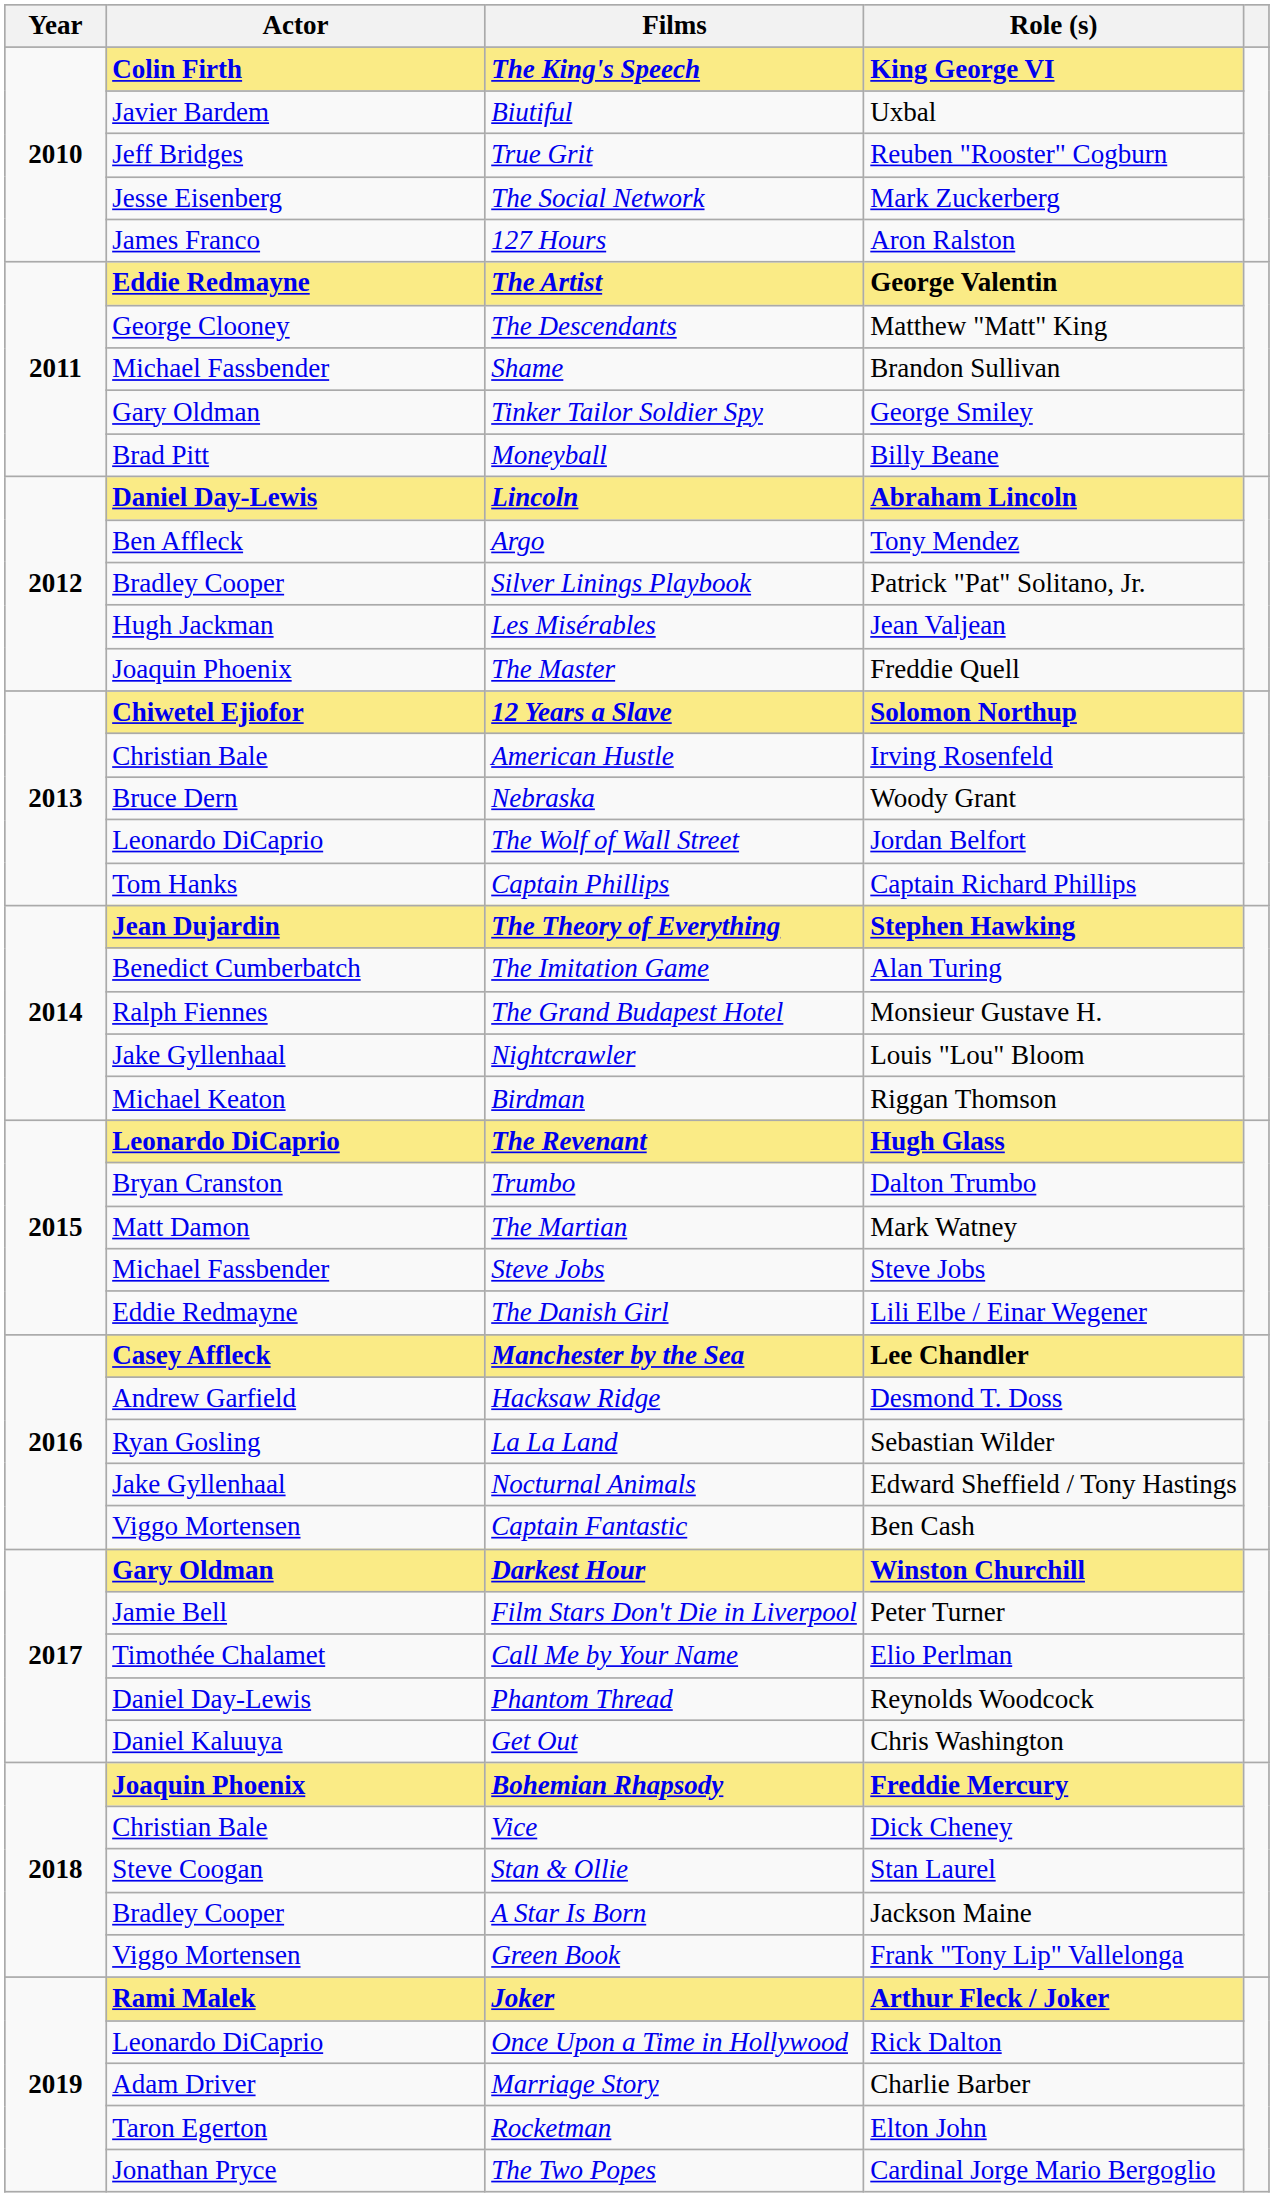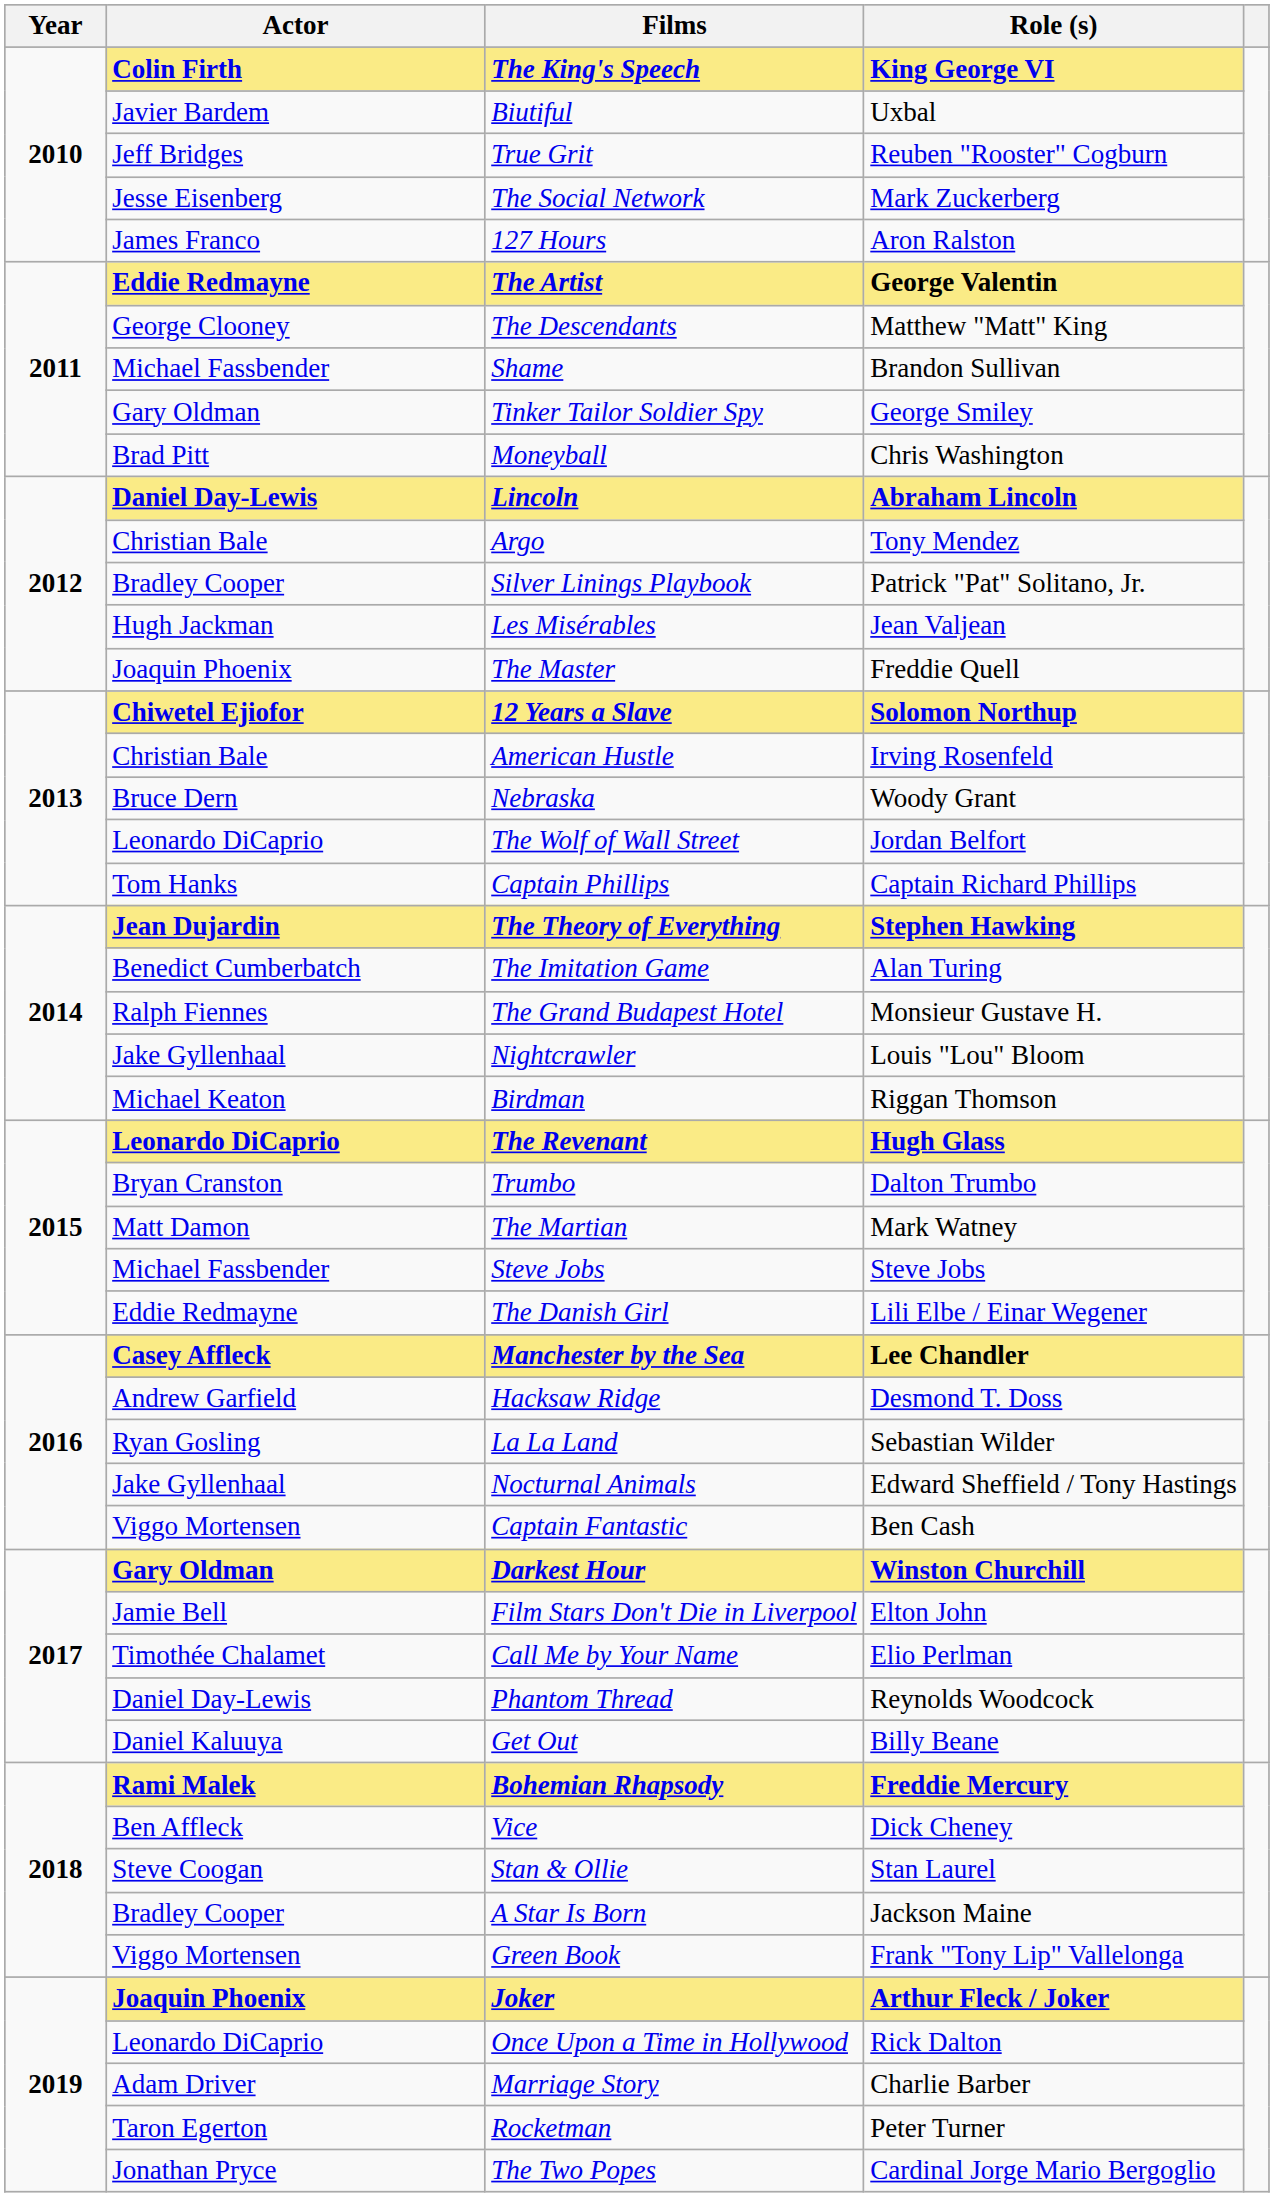 <table class="wikitable sortable">
 <tr>
 <th scope="col" style="width:8%;">Year</th>
 <th scope="col" style="width:30%;">Actor</th>
 <th scope="col" style="width:30%;">Films</th>
 <th scope="col" style="width:30%;">Role (s)</th>
 <th scope="col" style="width:2%;" class="unsortable"></th>
 </tr>
 <tr>
 <td rowspan="5", align=center><strong>2010</strong><br></td>
 <td style="background:#FAEB86"><strong><a href='#'>Colin Firth</a></strong></td>
 <td style="background:#FAEB86"><strong><em><a href='#'>The King's Speech</a></em></strong></td>
 <td style="background:#FAEB86"><strong><a href='#'>King George VI</a></strong></td>
 <td rowspan=5></td>
 </tr>
 <tr>
 <td><a href='#'>Javier Bardem</a></td>
 <td><em><a href='#'>Biutiful</a></em></td>
 <td>Uxbal</td>
 </tr>
 <tr>
 <td><a href='#'>Jeff Bridges</a></td>
 <td><em><a href='#'>True Grit</a></em></td>
 <td><a href='#'>Reuben "Rooster" Cogburn</a></td>
 </tr>
 <tr>
 <td><a href='#'>Jesse Eisenberg</a></td>
 <td><em><a href='#'>The Social Network</a></em></td>
 <td><a href='#'>Mark Zuckerberg</a></td>
 </tr>
 <tr>
 <td><a href='#'>James Franco</a></td>
 <td><em><a href='#'>127 Hours</a></em></td>
 <td><a href='#'>Aron Ralston</a></td>
 </tr>
 <tr>
 <td rowspan="5", align=center><strong>2011</strong><br></td>
 <td style="background:#FAEB86"><strong><a href='#'>Eddie Redmayne</a></strong></td>
 <td style="background:#FAEB86"><strong><em><a href='#'>The Artist</a></em></strong></td>
 <td style="background:#FAEB86"><strong>George Valentin</strong></td>
 <td rowspan=5></td>
 </tr>
 <tr>
 <td><a href='#'>George Clooney</a></td>
 <td><em><a href='#'>The Descendants</a></em></td>
 <td>Matthew "Matt" King</td>
 </tr>
 <tr>
 <td><a href='#'>Michael Fassbender</a></td>
 <td><em><a href='#'>Shame</a></em></td>
 <td>Brandon Sullivan</td>
 </tr>
 <tr>
 <td><a href='#'>Gary Oldman</a></td>
 <td><em><a href='#'>Tinker Tailor Soldier Spy</a></em></td>
 <td><a href='#'>George Smiley</a></td>
 </tr>
 <tr>
 <td><a href='#'>Brad Pitt</a></td>
 <td><em><a href='#'>Moneyball</a></em></td>
-<td><a href='#'>Billy Beane</a></td>
+<td>Chris Washington</td>
 </tr>
 <tr>
 <td rowspan="5", align=center><strong>2012</strong><br></td>
 <td style="background:#FAEB86"><strong><a href='#'>Daniel Day-Lewis</a></strong></td>
 <td style="background:#FAEB86"><strong><em><a href='#'>Lincoln</a></em></strong></td>
 <td style="background:#FAEB86"><strong><a href='#'>Abraham Lincoln</a></strong></td>
 <td rowspan=5></td>
 </tr>
 <tr>
-<td><a href='#'>Ben Affleck</a></td>
+<td><a href='#'>Christian Bale</a></td>
 <td><em><a href='#'>Argo</a></em></td>
 <td><a href='#'>Tony Mendez</a></td>
 </tr>
 <tr>
 <td><a href='#'>Bradley Cooper</a></td>
 <td><em><a href='#'>Silver Linings Playbook</a></em></td>
 <td>Patrick "Pat" Solitano, Jr.</td>
 </tr>
 <tr>
 <td><a href='#'>Hugh Jackman</a></td>
 <td><em><a href='#'>Les Misérables</a></em></td>
 <td><a href='#'>Jean Valjean</a></td>
 </tr>
 <tr>
 <td><a href='#'>Joaquin Phoenix</a></td>
 <td><em><a href='#'>The Master</a></em></td>
 <td>Freddie Quell</td>
 </tr>
 <tr>
 <td rowspan="5", align=center><strong>2013</strong><br></td>
 <td style="background:#FAEB86"><strong><a href='#'>Chiwetel Ejiofor</a></strong></td>
 <td style="background:#FAEB86"><strong><em><a href='#'>12 Years a Slave</a></em></strong></td>
 <td style="background:#FAEB86"><strong><a href='#'>Solomon Northup</a></strong></td>
 <td rowspan=5></td>
 </tr>
 <tr>
 <td><a href='#'>Christian Bale</a></td>
 <td><em><a href='#'>American Hustle</a></em></td>
 <td><a href='#'>Irving Rosenfeld</a></td>
 </tr>
 <tr>
 <td><a href='#'>Bruce Dern</a></td>
 <td><em><a href='#'>Nebraska</a></em></td>
 <td>Woody Grant</td>
 </tr>
 <tr>
 <td><a href='#'>Leonardo DiCaprio</a></td>
 <td><em><a href='#'>The Wolf of Wall Street</a></em></td>
 <td><a href='#'>Jordan Belfort</a></td>
 </tr>
 <tr>
 <td><a href='#'>Tom Hanks</a></td>
 <td><em><a href='#'>Captain Phillips</a></em></td>
 <td><a href='#'>Captain Richard Phillips</a></td>
 </tr>
 <tr>
 <td rowspan="5", align=center><strong>2014</strong><br></td>
 <td style="background:#FAEB86"><strong><a href='#'>Jean Dujardin</a></strong></td>
 <td style="background:#FAEB86"><strong><em><a href='#'>The Theory of Everything</a></em></strong></td>
 <td style="background:#FAEB86"><strong><a href='#'>Stephen Hawking</a></strong></td>
 <td rowspan=5></td>
 </tr>
 <tr>
 <td><a href='#'>Benedict Cumberbatch</a></td>
 <td><em><a href='#'>The Imitation Game</a></em></td>
 <td><a href='#'>Alan Turing</a></td>
 </tr>
 <tr>
 <td><a href='#'>Ralph Fiennes</a></td>
 <td><em><a href='#'>The Grand Budapest Hotel</a></em></td>
 <td>Monsieur Gustave H.</td>
 </tr>
 <tr>
 <td><a href='#'>Jake Gyllenhaal</a></td>
 <td><em><a href='#'>Nightcrawler</a></em></td>
 <td>Louis "Lou" Bloom</td>
 </tr>
 <tr>
 <td><a href='#'>Michael Keaton</a></td>
 <td><em><a href='#'>Birdman</a></em></td>
 <td>Riggan Thomson</td>
 </tr>
 <tr>
 <td rowspan="5", align=center><strong>2015</strong><br></td>
 <td style="background:#FAEB86"><strong><a href='#'>Leonardo DiCaprio</a></strong></td>
 <td style="background:#FAEB86"><strong><em><a href='#'>The Revenant</a></em></strong></td>
 <td style="background:#FAEB86"><strong><a href='#'>Hugh Glass</a></strong></td>
 <td rowspan=5></td>
 </tr>
 <tr>
 <td><a href='#'>Bryan Cranston</a></td>
 <td><em><a href='#'>Trumbo</a></em></td>
 <td><a href='#'>Dalton Trumbo</a></td>
 </tr>
 <tr>
 <td><a href='#'>Matt Damon</a></td>
 <td><em><a href='#'>The Martian</a></em></td>
 <td>Mark Watney</td>
 </tr>
 <tr>
 <td><a href='#'>Michael Fassbender</a></td>
 <td><em><a href='#'>Steve Jobs</a></em></td>
 <td><a href='#'>Steve Jobs</a></td>
 </tr>
 <tr>
 <td><a href='#'>Eddie Redmayne</a></td>
 <td><em><a href='#'>The Danish Girl</a></em></td>
 <td><a href='#'>Lili Elbe / Einar Wegener</a></td>
 </tr>
 <tr>
 <td rowspan="5", align=center><strong>2016</strong><br></td>
 <td style="background:#FAEB86"><strong><a href='#'>Casey Affleck</a></strong></td>
 <td style="background:#FAEB86"><strong><em><a href='#'>Manchester by the Sea</a></em></strong></td>
 <td style="background:#FAEB86"><strong>Lee Chandler</strong></td>
 <td rowspan=5></td>
 </tr>
 <tr>
 <td><a href='#'>Andrew Garfield</a></td>
 <td><em><a href='#'>Hacksaw Ridge</a></em></td>
 <td><a href='#'>Desmond T. Doss</a></td>
 </tr>
 <tr>
 <td><a href='#'>Ryan Gosling</a></td>
 <td><em><a href='#'>La La Land</a></em></td>
 <td>Sebastian Wilder</td>
 </tr>
 <tr>
 <td><a href='#'>Jake Gyllenhaal</a></td>
 <td><em><a href='#'>Nocturnal Animals</a></em></td>
 <td>Edward Sheffield / Tony Hastings</td>
 </tr>
 <tr>
 <td><a href='#'>Viggo Mortensen</a></td>
 <td><em><a href='#'>Captain Fantastic</a></em></td>
 <td>Ben Cash</td>
 </tr>
 <tr>
 <td rowspan="5", align=center><strong>2017</strong><br></td>
 <td style="background:#FAEB86"><strong><a href='#'>Gary Oldman</a></strong></td>
 <td style="background:#FAEB86"><strong><em><a href='#'>Darkest Hour</a></em></strong></td>
 <td style="background:#FAEB86"><strong><a href='#'>Winston Churchill</a></strong></td>
 <td rowspan=5></td>
 </tr>
 <tr>
 <td><a href='#'>Jamie Bell</a></td>
 <td><em><a href='#'>Film Stars Don't Die in Liverpool</a></em></td>
-<td>Peter Turner</td>
+<td><a href='#'>Elton John</a></td>
 </tr>
 <tr>
 <td><a href='#'>Timothée Chalamet</a></td>
 <td><em><a href='#'>Call Me by Your Name</a></em></td>
 <td><a href='#'>Elio Perlman</a></td>
 </tr>
 <tr>
 <td><a href='#'>Daniel Day-Lewis</a></td>
 <td><em><a href='#'>Phantom Thread</a></em></td>
 <td>Reynolds Woodcock</td>
 </tr>
 <tr>
 <td><a href='#'>Daniel Kaluuya</a></td>
 <td><em><a href='#'>Get Out</a></em></td>
-<td>Chris Washington</td>
+<td><a href='#'>Billy Beane</a></td>
 </tr>
 <tr>
 <td rowspan="5", align=center><strong>2018</strong><br></td>
-<td style="background:#FAEB86"><strong><a href='#'>Joaquin Phoenix</a></strong></td>
+<td style="background:#FAEB86"><strong><a href='#'>Rami Malek</a></strong></td>
 <td style="background:#FAEB86"><strong><em><a href='#'>Bohemian Rhapsody</a></em></strong></td>
 <td style="background:#FAEB86"><strong><a href='#'>Freddie Mercury</a></strong></td>
 <td rowspan=5></td>
 </tr>
 <tr>
-<td><a href='#'>Christian Bale</a></td>
+<td><a href='#'>Ben Affleck</a></td>
 <td><em><a href='#'>Vice</a></em></td>
 <td><a href='#'>Dick Cheney</a></td>
 </tr>
 <tr>
 <td><a href='#'>Steve Coogan</a></td>
 <td><em><a href='#'>Stan & Ollie</a></em></td>
 <td><a href='#'>Stan Laurel</a></td>
 </tr>
 <tr>
 <td><a href='#'>Bradley Cooper</a></td>
 <td><em><a href='#'>A Star Is Born</a></em></td>
 <td>Jackson Maine</td>
 </tr>
 <tr>
 <td><a href='#'>Viggo Mortensen</a></td>
 <td><em><a href='#'>Green Book</a></em></td>
 <td><a href='#'>Frank "Tony Lip" Vallelonga</a></td>
 </tr>
 <tr>
 <td rowspan="5", align=center><strong>2019</strong><br></td>
-<td style="background:#FAEB86"><strong><a href='#'>Rami Malek</a></strong></td>
+<td style="background:#FAEB86"><strong><a href='#'>Joaquin Phoenix</a></strong></td>
 <td style="background:#FAEB86"><strong><em><a href='#'>Joker</a></em></strong></td>
 <td style="background:#FAEB86"><strong><a href='#'>Arthur Fleck / Joker</a></strong></td>
 <td rowspan=5></td>
 </tr>
 <tr>
 <td><a href='#'>Leonardo DiCaprio</a></td>
 <td><em><a href='#'>Once Upon a Time in Hollywood</a></em></td>
 <td><a href='#'>Rick Dalton</a></td>
 </tr>
 <tr>
 <td><a href='#'>Adam Driver</a></td>
 <td><em><a href='#'>Marriage Story</a></em></td>
 <td>Charlie Barber</td>
 </tr>
 <tr>
 <td><a href='#'>Taron Egerton</a></td>
 <td><em><a href='#'>Rocketman</a></em></td>
-<td><a href='#'>Elton John</a></td>
+<td>Peter Turner</td>
 </tr>
 <tr>
 <td><a href='#'>Jonathan Pryce</a></td>
 <td><em><a href='#'>The Two Popes</a></em></td>
 <td><a href='#'>Cardinal Jorge Mario Bergoglio</a></td>
 </tr>
 </table>
